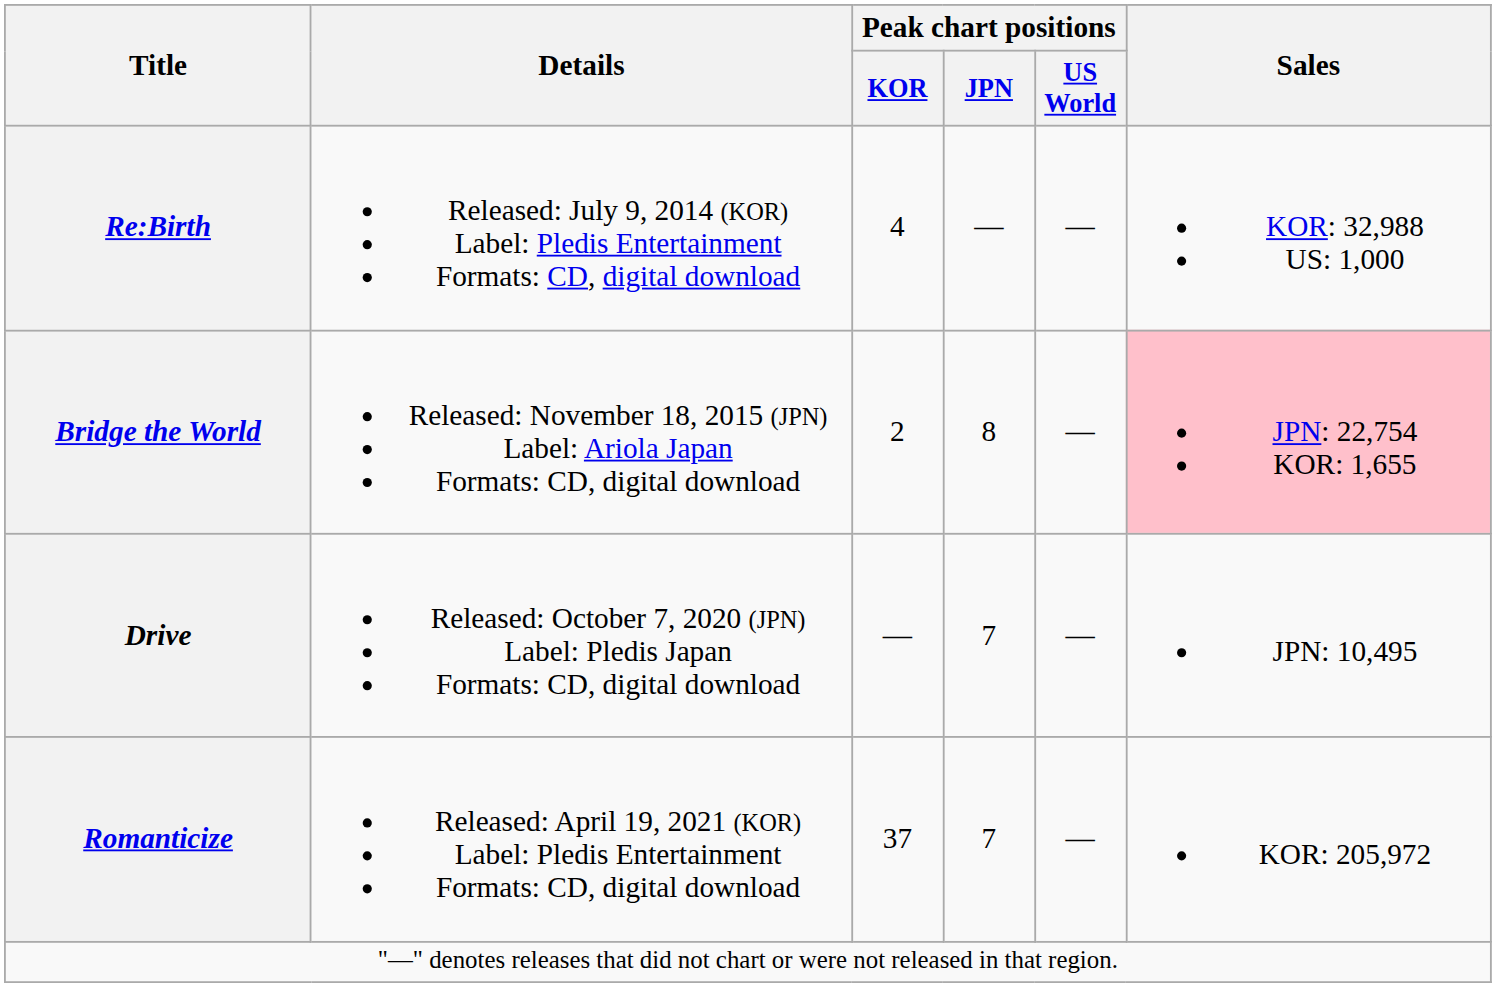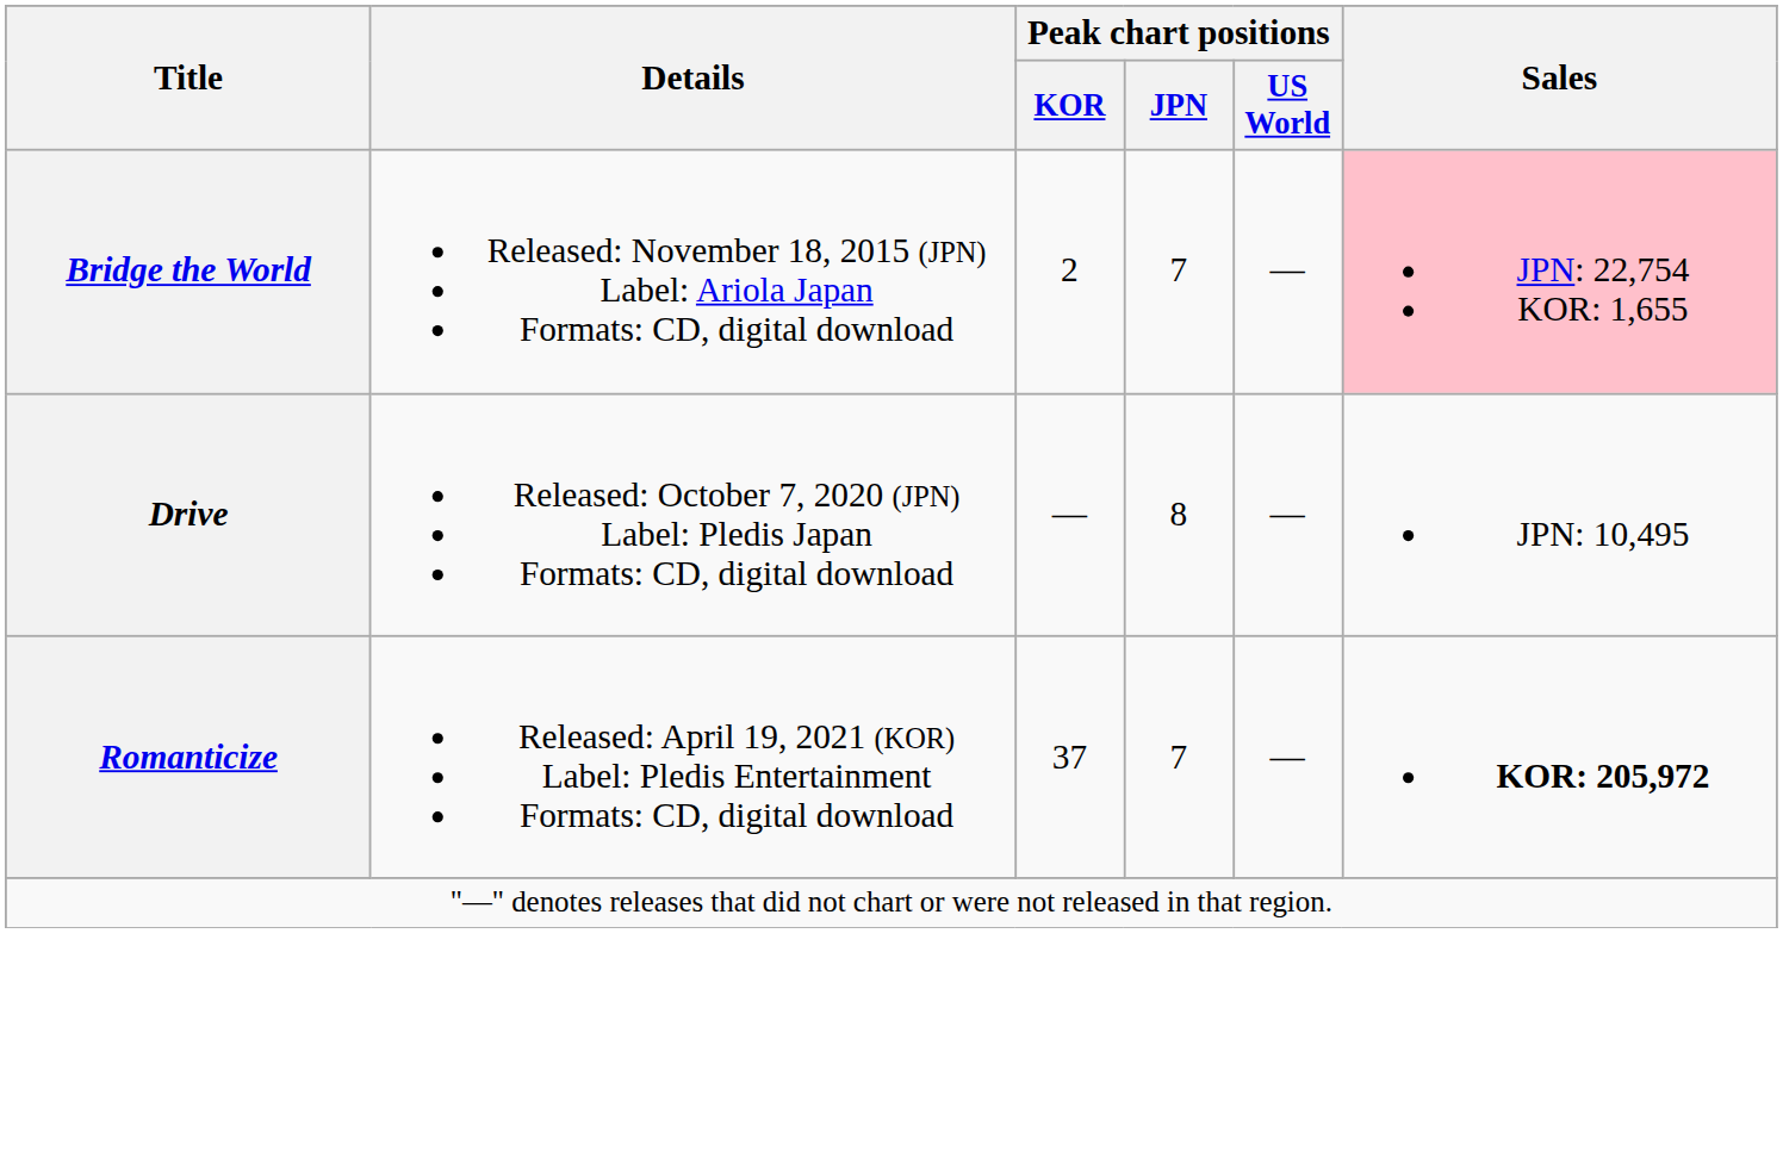 <table class="wikitable plainrowheaders" style="text-align:center;">
 <tr>
 <th scope="col" rowspan="2" style="width:10em;">Title</th>
 <th scope="col" rowspan="2" style="width:18em;">Details</th>
 <th scope="col" colspan="3">Peak chart positions</th>
 <th scope="col" rowspan="2" style="width:12em;">Sales</th>
 </tr>
 <tr>
 <th scope="col" style="width:3em;font-size:90%;"><a href='#'>KOR</a><br></th>
 <th scope="col" style="width:3em;font-size:90%;"><a href='#'>JPN</a><br></th>
 <th scope="col" style="width:3em;font-size:90%;"><a href='#'>US<br>World</a><br></th>
 </tr>
 <tr>
-<th scope="row"><em><a href='#'>Re:Birth</a></em></th>
-<td><br><ul><li>Released: July 9, 2014 <small>(KOR)</small></li><li>Label: <a href='#'>Pledis Entertainment</a></li><li>Formats: <a href='#'>CD</a>, <a href='#'>digital download</a></li></ul></td>
-<td>4</td>
-<td>—</td>
-<td>—</td>
-<td><br><ul><li><a href='#'>KOR</a>: 32,988</li><li>US: 1,000</li></ul></td>
-</tr>
-<tr>
 <th scope="row"><em><a href='#'>Bridge the World</a></em></th>
 <td><br><ul><li>Released: November 18, 2015 <small>(JPN)</small></li><li>Label: <a href='#'>Ariola Japan</a></li><li>Formats: CD, digital download</li></ul></td>
 <td>2</td>
-<td>8</td>
+<td>7</td>
 <td>—</td>
 <td style="background: pink;"><br><ul><li><a href='#'>JPN</a>: 22,754</li><li>KOR: 1,655</li></ul></td>
 </tr>
 <tr>
 <th scope="row"><em>Drive</em></th>
 <td><br><ul><li>Released: October 7, 2020 <small>(JPN)</small></li><li>Label: Pledis Japan</li><li>Formats: CD, digital download</li></ul></td>
 <td>—</td>
-<td>7</td>
+<td>8</td>
 <td>—</td>
 <td><br><ul><li>JPN: 10,495</li></ul></td>
 </tr>
 <tr>
 <th scope="row"><em><a href='#'>Romanticize</a></em></th>
 <td><br><ul><li>Released: April 19, 2021 <small>(KOR)</small></li><li>Label: Pledis Entertainment</li><li>Formats: CD, digital download</li></ul></td>
 <td>37</td>
 <td>7</td>
 <td>—</td>
-<td><br><ul><li>KOR: 205,972</li></ul></td>
+<td><strong><br><ul><li>KOR: 205,972</li></ul></strong></td>
 </tr>
 <tr>
 <td colspan="6" style="font-size:85%">"—" denotes releases that did not chart or were not released in that region.</td>
 </tr>
 </table>
